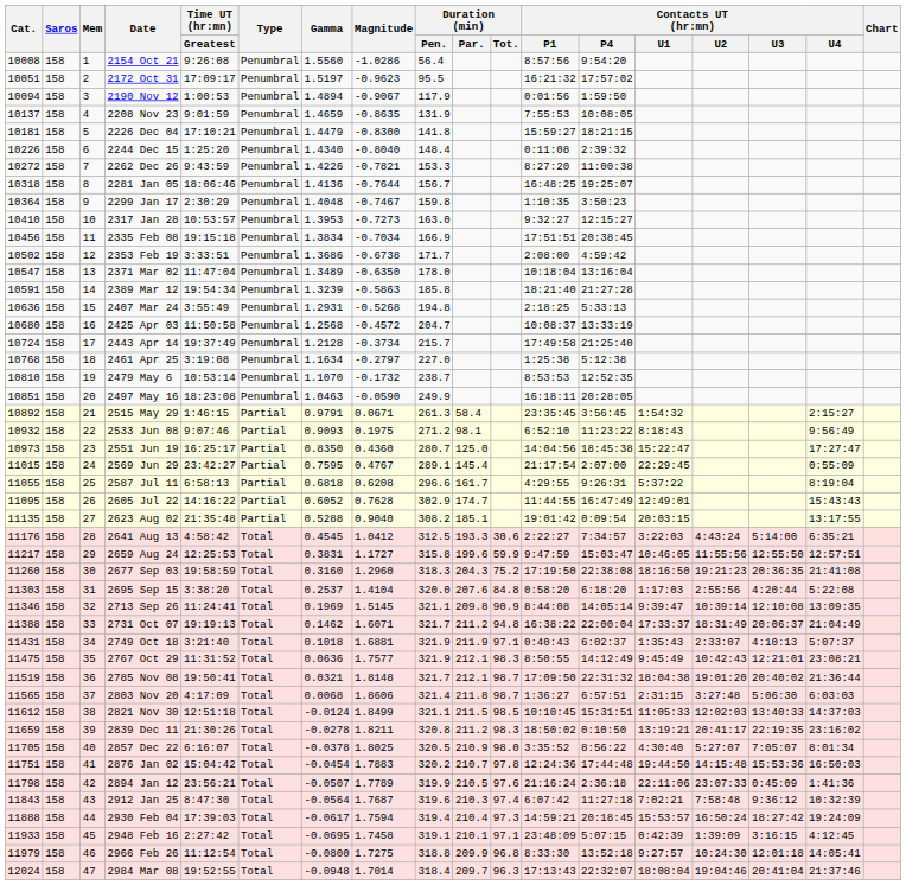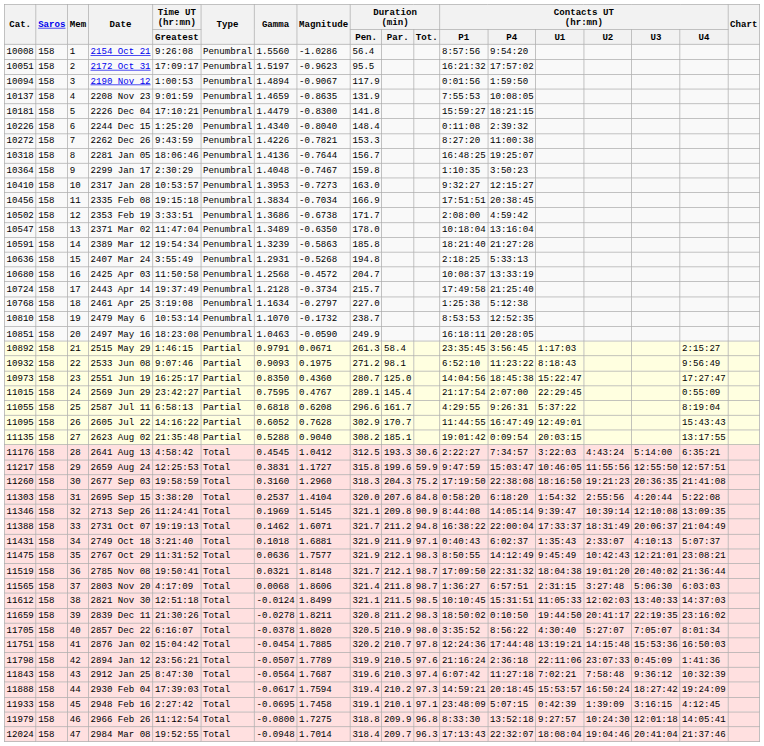 <table class=wikitable>
 <tr>
 <th rowspan=2>Cat.</th>
 <th rowspan=2><a href='#'>Saros</a></th>
 <th rowspan=2>Mem</th>
 <th rowspan=2>Date</th>
 <th>Time UT<br>(hr:mn)</th>
 <th rowspan=2>Type</th>
 <th rowspan=2>Gamma</th>
 <th rowspan=2>Magnitude</th>
 <th colspan=3>Duration<br>(min)</th>
 <th colspan=6>Contacts UT<br>(hr:mn)</th>
 <th rowspan=2>Chart</th>
 </tr>
 <tr>
 <th>Greatest</th>
 <th>Pen.</th>
 <th>Par.</th>
 <th>Tot.</th>
 <th>P1</th>
 <th>P4</th>
 <th>U1</th>
 <th>U2</th>
 <th>U3</th>
 <th>U4</th>
 </tr>
 <tr>
 <td>10008</td>
 <td>158</td>
 <td>1</td>
 <td><a href='#'>2154 Oct 21</a></td>
 <td>9:26:08</td>
 <td>Penumbral</td>
 <td>1.5560</td>
 <td>-1.0286</td>
 <td>56.4</td>
 <td></td>
 <td></td>
 <td>8:57:56</td>
 <td>9:54:20</td>
 <td></td>
 <td></td>
 <td></td>
 <td></td>
 <td></td>
 </tr>
 <tr>
 <td>10051</td>
 <td>158</td>
 <td>2</td>
 <td><a href='#'>2172 Oct 31</a></td>
 <td>17:09:17</td>
 <td>Penumbral</td>
 <td>1.5197</td>
 <td>-0.9623</td>
 <td>95.5</td>
 <td></td>
 <td></td>
 <td>16:21:32</td>
 <td>17:57:02</td>
 <td></td>
 <td></td>
 <td></td>
 <td></td>
 <td></td>
 </tr>
 <tr>
 <td>10094</td>
 <td>158</td>
 <td>3</td>
 <td><a href='#'>2190 Nov 12</a></td>
 <td>1:00:53</td>
 <td>Penumbral</td>
 <td>1.4894</td>
 <td>-0.9067</td>
 <td>117.9</td>
 <td></td>
 <td></td>
 <td>0:01:56</td>
 <td>1:59:50</td>
 <td></td>
 <td></td>
 <td></td>
 <td></td>
 <td></td>
 </tr>
 <tr>
 <td>10137</td>
 <td>158</td>
 <td>4</td>
 <td>2208 Nov 23</td>
 <td>9:01:59</td>
 <td>Penumbral</td>
 <td>1.4659</td>
 <td>-0.8635</td>
 <td>131.9</td>
 <td></td>
 <td></td>
 <td>7:55:53</td>
 <td>10:08:05</td>
 <td></td>
 <td></td>
 <td></td>
 <td></td>
 <td></td>
 </tr>
 <tr>
 <td>10181</td>
 <td>158</td>
 <td>5</td>
 <td>2226 Dec 04</td>
 <td>17:10:21</td>
 <td>Penumbral</td>
 <td>1.4479</td>
 <td>-0.8300</td>
 <td>141.8</td>
 <td></td>
 <td></td>
 <td>15:59:27</td>
 <td>18:21:15</td>
 <td></td>
 <td></td>
 <td></td>
 <td></td>
 <td></td>
 </tr>
 <tr>
 <td>10226</td>
 <td>158</td>
 <td>6</td>
 <td>2244 Dec 15</td>
 <td>1:25:20</td>
 <td>Penumbral</td>
 <td>1.4340</td>
 <td>-0.8040</td>
 <td>148.4</td>
 <td></td>
 <td></td>
 <td>0:11:08</td>
 <td>2:39:32</td>
 <td></td>
 <td></td>
 <td></td>
 <td></td>
 <td></td>
 </tr>
 <tr>
 <td>10272</td>
 <td>158</td>
 <td>7</td>
 <td>2262 Dec 26</td>
 <td>9:43:59</td>
 <td>Penumbral</td>
 <td>1.4226</td>
 <td>-0.7821</td>
 <td>153.3</td>
 <td></td>
 <td></td>
 <td>8:27:20</td>
 <td>11:00:38</td>
 <td></td>
 <td></td>
 <td></td>
 <td></td>
 <td></td>
 </tr>
 <tr>
 <td>10318</td>
 <td>158</td>
 <td>8</td>
 <td>2281 Jan 05</td>
 <td>18:06:46</td>
 <td>Penumbral</td>
 <td>1.4136</td>
 <td>-0.7644</td>
 <td>156.7</td>
 <td></td>
 <td></td>
 <td>16:48:25</td>
 <td>19:25:07</td>
 <td></td>
 <td></td>
 <td></td>
 <td></td>
 <td></td>
 </tr>
 <tr>
 <td>10364</td>
 <td>158</td>
 <td>9</td>
 <td>2299 Jan 17</td>
 <td>2:30:29</td>
 <td>Penumbral</td>
 <td>1.4048</td>
 <td>-0.7467</td>
 <td>159.8</td>
 <td></td>
 <td></td>
 <td>1:10:35</td>
 <td>3:50:23</td>
 <td></td>
 <td></td>
 <td></td>
 <td></td>
 <td></td>
 </tr>
 <tr>
 <td>10410</td>
 <td>158</td>
 <td>10</td>
 <td>2317 Jan 28</td>
 <td>10:53:57</td>
 <td>Penumbral</td>
 <td>1.3953</td>
 <td>-0.7273</td>
 <td>163.0</td>
 <td></td>
 <td></td>
 <td>9:32:27</td>
 <td>12:15:27</td>
 <td></td>
 <td></td>
 <td></td>
 <td></td>
 <td></td>
 </tr>
 <tr>
 <td>10456</td>
 <td>158</td>
 <td>11</td>
 <td>2335 Feb 08</td>
 <td>19:15:18</td>
 <td>Penumbral</td>
 <td>1.3834</td>
 <td>-0.7034</td>
 <td>166.9</td>
 <td></td>
 <td></td>
 <td>17:51:51</td>
 <td>20:38:45</td>
 <td></td>
 <td></td>
 <td></td>
 <td></td>
 <td></td>
 </tr>
 <tr>
 <td>10502</td>
 <td>158</td>
 <td>12</td>
 <td>2353 Feb 19</td>
 <td>3:33:51</td>
 <td>Penumbral</td>
 <td>1.3686</td>
 <td>-0.6738</td>
 <td>171.7</td>
 <td></td>
 <td></td>
 <td>2:08:00</td>
 <td>4:59:42</td>
 <td></td>
 <td></td>
 <td></td>
 <td></td>
 <td></td>
 </tr>
 <tr>
 <td>10547</td>
 <td>158</td>
 <td>13</td>
 <td>2371 Mar 02</td>
 <td>11:47:04</td>
 <td>Penumbral</td>
 <td>1.3489</td>
 <td>-0.6350</td>
 <td>178.0</td>
 <td></td>
 <td></td>
 <td>10:18:04</td>
 <td>13:16:04</td>
 <td></td>
 <td></td>
 <td></td>
 <td></td>
 <td></td>
 </tr>
 <tr>
 <td>10591</td>
 <td>158</td>
 <td>14</td>
 <td>2389 Mar 12</td>
 <td>19:54:34</td>
 <td>Penumbral</td>
 <td>1.3239</td>
 <td>-0.5863</td>
 <td>185.8</td>
 <td></td>
 <td></td>
 <td>18:21:40</td>
 <td>21:27:28</td>
 <td></td>
 <td></td>
 <td></td>
 <td></td>
 <td></td>
 </tr>
 <tr>
 <td>10636</td>
 <td>158</td>
 <td>15</td>
 <td>2407 Mar 24</td>
 <td>3:55:49</td>
 <td>Penumbral</td>
 <td>1.2931</td>
 <td>-0.5268</td>
 <td>194.8</td>
 <td></td>
 <td></td>
 <td>2:18:25</td>
 <td>5:33:13</td>
 <td></td>
 <td></td>
 <td></td>
 <td></td>
 <td></td>
 </tr>
 <tr>
 <td>10680</td>
 <td>158</td>
 <td>16</td>
 <td>2425 Apr 03</td>
 <td>11:50:58</td>
 <td>Penumbral</td>
 <td>1.2568</td>
 <td>-0.4572</td>
 <td>204.7</td>
 <td></td>
 <td></td>
 <td>10:08:37</td>
 <td>13:33:19</td>
 <td></td>
 <td></td>
 <td></td>
 <td></td>
 <td></td>
 </tr>
 <tr>
 <td>10724</td>
 <td>158</td>
 <td>17</td>
 <td>2443 Apr 14</td>
 <td>19:37:49</td>
 <td>Penumbral</td>
 <td>1.2128</td>
 <td>-0.3734</td>
 <td>215.7</td>
 <td></td>
 <td></td>
 <td>17:49:58</td>
 <td>21:25:40</td>
 <td></td>
 <td></td>
 <td></td>
 <td></td>
 <td></td>
 </tr>
 <tr>
 <td>10768</td>
 <td>158</td>
 <td>18</td>
 <td>2461 Apr 25</td>
 <td>3:19:08</td>
 <td>Penumbral</td>
 <td>1.1634</td>
 <td>-0.2797</td>
 <td>227.0</td>
 <td></td>
 <td></td>
 <td>1:25:38</td>
 <td>5:12:38</td>
 <td></td>
 <td></td>
 <td></td>
 <td></td>
 <td></td>
 </tr>
 <tr>
 <td>10810</td>
 <td>158</td>
 <td>19</td>
 <td>2479 May 6</td>
 <td>10:53:14</td>
 <td>Penumbral</td>
 <td>1.1070</td>
 <td>-0.1732</td>
 <td>238.7</td>
 <td></td>
 <td></td>
 <td>8:53:53</td>
 <td>12:52:35</td>
 <td></td>
 <td></td>
 <td></td>
 <td></td>
 <td></td>
 </tr>
 <tr>
 <td>10851</td>
 <td>158</td>
 <td>20</td>
 <td>2497 May 16</td>
 <td>18:23:08</td>
 <td>Penumbral</td>
 <td>1.0463</td>
 <td>-0.0590</td>
 <td>249.9</td>
 <td></td>
 <td></td>
 <td>16:18:11</td>
 <td>20:28:05</td>
 <td></td>
 <td></td>
 <td></td>
 <td></td>
 <td></td>
 </tr>
 <tr bgcolor=#ffffe0>
 <td>10892</td>
 <td>158</td>
 <td>21</td>
 <td>2515 May 29</td>
 <td>1:46:15</td>
 <td>Partial</td>
 <td>0.9791</td>
 <td>0.0671</td>
 <td>261.3</td>
 <td>58.4</td>
 <td></td>
 <td>23:35:45</td>
 <td>3:56:45</td>
-<td>1:54:32</td>
+<td>1:17:03</td>
 <td></td>
 <td></td>
 <td>2:15:27</td>
 <td></td>
 </tr>
 <tr bgcolor=#ffffe0>
 <td>10932</td>
 <td>158</td>
 <td>22</td>
 <td>2533 Jun 08</td>
 <td>9:07:46</td>
 <td>Partial</td>
 <td>0.9093</td>
 <td>0.1975</td>
 <td>271.2</td>
 <td>98.1</td>
 <td></td>
 <td>6:52:10</td>
 <td>11:23:22</td>
 <td>8:18:43</td>
 <td></td>
 <td></td>
 <td>9:56:49</td>
 <td></td>
 </tr>
 <tr bgcolor=#ffffe0>
 <td>10973</td>
 <td>158</td>
 <td>23</td>
 <td>2551 Jun 19</td>
 <td>16:25:17</td>
 <td>Partial</td>
 <td>0.8350</td>
 <td>0.4360</td>
 <td>280.7</td>
 <td>125.0</td>
 <td></td>
 <td>14:04:56</td>
 <td>18:45:38</td>
 <td>15:22:47</td>
 <td></td>
 <td></td>
 <td>17:27:47</td>
 <td></td>
 </tr>
 <tr bgcolor=#ffffe0>
 <td>11015</td>
 <td>158</td>
 <td>24</td>
 <td>2569 Jun 29</td>
 <td>23:42:27</td>
 <td>Partial</td>
 <td>0.7595</td>
 <td>0.4767</td>
 <td>289.1</td>
 <td>145.4</td>
 <td></td>
 <td>21:17:54</td>
 <td>2:07:00</td>
 <td>22:29:45</td>
 <td></td>
 <td></td>
 <td>0:55:09</td>
 <td></td>
 </tr>
 <tr bgcolor=#ffffe0>
 <td>11055</td>
 <td>158</td>
 <td>25</td>
 <td>2587 Jul 11</td>
 <td>6:58:13</td>
 <td>Partial</td>
 <td>0.6818</td>
 <td>0.6208</td>
 <td>296.6</td>
 <td>161.7</td>
 <td></td>
 <td>4:29:55</td>
 <td>9:26:31</td>
 <td>5:37:22</td>
 <td></td>
 <td></td>
 <td>8:19:04</td>
 <td></td>
 </tr>
 <tr bgcolor=#ffffe0>
 <td>11095</td>
 <td>158</td>
 <td>26</td>
 <td>2605 Jul 22</td>
 <td>14:16:22</td>
 <td>Partial</td>
 <td>0.6052</td>
 <td>0.7628</td>
 <td>302.9</td>
-<td>174.7</td>
+<td>170.7</td>
 <td></td>
 <td>11:44:55</td>
 <td>16:47:49</td>
 <td>12:49:01</td>
 <td></td>
 <td></td>
 <td>15:43:43</td>
 <td></td>
 </tr>
 <tr bgcolor=#ffffe0>
 <td>11135</td>
 <td>158</td>
 <td>27</td>
 <td>2623 Aug 02</td>
 <td>21:35:48</td>
 <td>Partial</td>
 <td>0.5288</td>
 <td>0.9040</td>
 <td>308.2</td>
 <td>185.1</td>
 <td></td>
 <td>19:01:42</td>
 <td>0:09:54</td>
 <td>20:03:15</td>
 <td></td>
 <td></td>
 <td>13:17:55</td>
 <td></td>
 </tr>
 <tr bgcolor=#ffe0e0>
 <td>11176</td>
 <td>158</td>
 <td>28</td>
 <td>2641 Aug 13</td>
 <td>4:58:42</td>
 <td>Total</td>
 <td>0.4545</td>
 <td>1.0412</td>
 <td>312.5</td>
 <td>193.3</td>
 <td>30.6</td>
 <td>2:22:27</td>
 <td>7:34:57</td>
 <td>3:22:03</td>
 <td>4:43:24</td>
 <td>5:14:00</td>
 <td>6:35:21</td>
 <td></td>
 </tr>
 <tr bgcolor=#ffe0e0>
 <td>11217</td>
 <td>158</td>
 <td>29</td>
 <td>2659 Aug 24</td>
 <td>12:25:53</td>
 <td>Total</td>
 <td>0.3831</td>
 <td>1.1727</td>
 <td>315.8</td>
 <td>199.6</td>
 <td>59.9</td>
 <td>9:47:59</td>
 <td>15:03:47</td>
 <td>10:46:05</td>
 <td>11:55:56</td>
 <td>12:55:50</td>
 <td>12:57:51</td>
 <td></td>
 </tr>
 <tr bgcolor=#ffe0e0>
 <td>11260</td>
 <td>158</td>
 <td>30</td>
 <td>2677 Sep 03</td>
 <td>19:58:59</td>
 <td>Total</td>
 <td>0.3160</td>
 <td>1.2960</td>
 <td>318.3</td>
 <td>204.3</td>
 <td>75.2</td>
 <td>17:19:50</td>
 <td>22:38:08</td>
 <td>18:16:50</td>
 <td>19:21:23</td>
 <td>20:36:35</td>
 <td>21:41:08</td>
 <td></td>
 </tr>
 <tr bgcolor=#ffe0e0>
 <td>11303</td>
 <td>158</td>
 <td>31</td>
 <td>2695 Sep 15</td>
 <td>3:38:20</td>
 <td>Total</td>
 <td>0.2537</td>
 <td>1.4104</td>
 <td>320.0</td>
 <td>207.6</td>
 <td>84.8</td>
 <td>0:58:20</td>
 <td>6:18:20</td>
-<td>1:17:03</td>
+<td>1:54:32</td>
 <td>2:55:56</td>
 <td>4:20:44</td>
 <td>5:22:08</td>
 <td></td>
 </tr>
 <tr bgcolor=#ffe0e0>
 <td>11346</td>
 <td>158</td>
 <td>32</td>
 <td>2713 Sep 26</td>
 <td>11:24:41</td>
 <td>Total</td>
 <td>0.1969</td>
 <td>1.5145</td>
 <td>321.1</td>
 <td>209.8</td>
 <td>90.9</td>
 <td>8:44:08</td>
 <td>14:05:14</td>
 <td>9:39:47</td>
 <td>10:39:14</td>
 <td>12:10:08</td>
 <td>13:09:35</td>
 <td></td>
 </tr>
 <tr bgcolor=#ffe0e0>
 <td>11388</td>
 <td>158</td>
 <td>33</td>
 <td>2731 Oct 07</td>
 <td>19:19:13</td>
 <td>Total</td>
 <td>0.1462</td>
 <td>1.6071</td>
 <td>321.7</td>
 <td>211.2</td>
 <td>94.8</td>
 <td>16:38:22</td>
 <td>22:00:04</td>
 <td>17:33:37</td>
 <td>18:31:49</td>
 <td>20:06:37</td>
 <td>21:04:49</td>
 <td></td>
 </tr>
 <tr bgcolor=#ffe0e0>
 <td>11431</td>
 <td>158</td>
 <td>34</td>
 <td>2749 Oct 18</td>
 <td>3:21:40</td>
 <td>Total</td>
 <td>0.1018</td>
 <td>1.6881</td>
 <td>321.9</td>
 <td>211.9</td>
 <td>97.1</td>
 <td>0:40:43</td>
 <td>6:02:37</td>
 <td>1:35:43</td>
 <td>2:33:07</td>
 <td>4:10:13</td>
 <td>5:07:37</td>
 <td></td>
 </tr>
 <tr bgcolor=#ffe0e0>
 <td>11475</td>
 <td>158</td>
 <td>35</td>
 <td>2767 Oct 29</td>
 <td>11:31:52</td>
 <td>Total</td>
 <td>0.0636</td>
 <td>1.7577</td>
 <td>321.9</td>
 <td>212.1</td>
 <td>98.3</td>
 <td>8:50:55</td>
 <td>14:12:49</td>
 <td>9:45:49</td>
 <td>10:42:43</td>
 <td>12:21:01</td>
 <td>23:08:21</td>
 <td></td>
 </tr>
 <tr bgcolor=#ffe0e0>
 <td>11519</td>
 <td>158</td>
 <td>36</td>
 <td>2785 Nov 08</td>
 <td>19:50:41</td>
 <td>Total</td>
 <td>0.0321</td>
 <td>1.8148</td>
 <td>321.7</td>
 <td>212.1</td>
 <td>98.7</td>
 <td>17:09:50</td>
 <td>22:31:32</td>
 <td>18:04:38</td>
 <td>19:01:20</td>
 <td>20:40:02</td>
 <td>21:36:44</td>
 <td></td>
 </tr>
 <tr bgcolor=#ffe0e0>
 <td>11565</td>
 <td>158</td>
 <td>37</td>
 <td>2803 Nov 20</td>
 <td>4:17:09</td>
 <td>Total</td>
 <td>0.0068</td>
 <td>1.8606</td>
 <td>321.4</td>
 <td>211.8</td>
 <td>98.7</td>
 <td>1:36:27</td>
 <td>6:57:51</td>
 <td>2:31:15</td>
 <td>3:27:48</td>
 <td>5:06:30</td>
 <td>6:03:03</td>
 <td></td>
 </tr>
 <tr bgcolor=#ffe0e0>
 <td>11612</td>
 <td>158</td>
 <td>38</td>
 <td>2821 Nov 30</td>
 <td>12:51:18</td>
 <td>Total</td>
 <td>-0.0124</td>
 <td>1.8499</td>
 <td>321.1</td>
 <td>211.5</td>
 <td>98.5</td>
 <td>10:10:45</td>
 <td>15:31:51</td>
 <td>11:05:33</td>
 <td>12:02:03</td>
 <td>13:40:33</td>
 <td>14:37:03</td>
 <td></td>
 </tr>
 <tr bgcolor=#ffe0e0>
 <td>11659</td>
 <td>158</td>
 <td>39</td>
 <td>2839 Dec 11</td>
 <td>21:30:26</td>
 <td>Total</td>
 <td>-0.0278</td>
 <td>1.8211</td>
 <td>320.8</td>
 <td>211.2</td>
 <td>98.3</td>
 <td>18:50:02</td>
 <td>0:10:50</td>
-<td>13:19:21</td>
+<td>19:44:50</td>
 <td>20:41:17</td>
 <td>22:19:35</td>
 <td>23:16:02</td>
 <td></td>
 </tr>
 <tr bgcolor=#ffe0e0>
 <td>11705</td>
 <td>158</td>
 <td>40</td>
 <td>2857 Dec 22</td>
 <td>6:16:07</td>
 <td>Total</td>
 <td>-0.0378</td>
-<td>1.8025</td>
+<td>1.8020</td>
 <td>320.5</td>
 <td>210.9</td>
 <td>98.0</td>
 <td>3:35:52</td>
 <td>8:56:22</td>
 <td>4:30:40</td>
 <td>5:27:07</td>
 <td>7:05:07</td>
 <td>8:01:34</td>
 <td></td>
 </tr>
 <tr bgcolor=#ffe0e0>
 <td>11751</td>
 <td>158</td>
 <td>41</td>
 <td>2876 Jan 02</td>
 <td>15:04:42</td>
 <td>Total</td>
 <td>-0.0454</td>
-<td>1.7883</td>
+<td>1.7885</td>
 <td>320.2</td>
 <td>210.7</td>
 <td>97.8</td>
 <td>12:24:36</td>
 <td>17:44:48</td>
-<td>19:44:50</td>
+<td>13:19:21</td>
 <td>14:15:48</td>
 <td>15:53:36</td>
 <td>16:50:03</td>
 <td></td>
 </tr>
 <tr bgcolor=#ffe0e0>
 <td>11798</td>
 <td>158</td>
 <td>42</td>
 <td>2894 Jan 12</td>
 <td>23:56:21</td>
 <td>Total</td>
 <td>-0.0507</td>
 <td>1.7789</td>
 <td>319.9</td>
 <td>210.5</td>
 <td>97.6</td>
 <td>21:16:24</td>
 <td>2:36:18</td>
 <td>22:11:06</td>
 <td>23:07:33</td>
 <td>0:45:09</td>
 <td>1:41:36</td>
 <td></td>
 </tr>
 <tr bgcolor=#ffe0e0>
 <td>11843</td>
 <td>158</td>
 <td>43</td>
 <td>2912 Jan 25</td>
 <td>8:47:30</td>
 <td>Total</td>
 <td>-0.0564</td>
 <td>1.7687</td>
 <td>319.6</td>
 <td>210.3</td>
 <td>97.4</td>
 <td>6:07:42</td>
 <td>11:27:18</td>
 <td>7:02:21</td>
 <td>7:58:48</td>
 <td>9:36:12</td>
 <td>10:32:39</td>
 <td></td>
 </tr>
 <tr bgcolor=#ffe0e0>
 <td>11888</td>
 <td>158</td>
 <td>44</td>
 <td>2930 Feb 04</td>
 <td>17:39:03</td>
 <td>Total</td>
 <td>-0.0617</td>
 <td>1.7594</td>
 <td>319.4</td>
-<td>210.4</td>
+<td>210.2</td>
 <td>97.3</td>
 <td>14:59:21</td>
 <td>20:18:45</td>
 <td>15:53:57</td>
 <td>16:50:24</td>
 <td>18:27:42</td>
 <td>19:24:09</td>
 <td></td>
 </tr>
 <tr bgcolor=#ffe0e0>
 <td>11933</td>
 <td>158</td>
 <td>45</td>
 <td>2948 Feb 16</td>
 <td>2:27:42</td>
 <td>Total</td>
 <td>-0.0695</td>
 <td>1.7458</td>
 <td>319.1</td>
 <td>210.1</td>
 <td>97.1</td>
 <td>23:48:09</td>
 <td>5:07:15</td>
 <td>0:42:39</td>
 <td>1:39:09</td>
 <td>3:16:15</td>
 <td>4:12:45</td>
 <td></td>
 </tr>
 <tr bgcolor=#ffe0e0>
 <td>11979</td>
 <td>158</td>
 <td>46</td>
 <td>2966 Feb 26</td>
 <td>11:12:54</td>
 <td>Total</td>
 <td>-0.0800</td>
 <td>1.7275</td>
 <td>318.8</td>
 <td>209.9</td>
 <td>96.8</td>
 <td>8:33:30</td>
 <td>13:52:18</td>
 <td>9:27:57</td>
 <td>10:24:30</td>
 <td>12:01:18</td>
 <td>14:05:41</td>
 <td></td>
 </tr>
 <tr bgcolor=#ffe0e0>
 <td>12024</td>
 <td>158</td>
 <td>47</td>
 <td>2984 Mar 08</td>
 <td>19:52:55</td>
 <td>Total</td>
 <td>-0.0948</td>
 <td>1.7014</td>
 <td>318.4</td>
 <td>209.7</td>
 <td>96.3</td>
 <td>17:13:43</td>
 <td>22:32:07</td>
 <td>18:08:04</td>
 <td>19:04:46</td>
 <td>20:41:04</td>
 <td>21:37:46</td>
 <td></td>
 </tr>
 </table>
